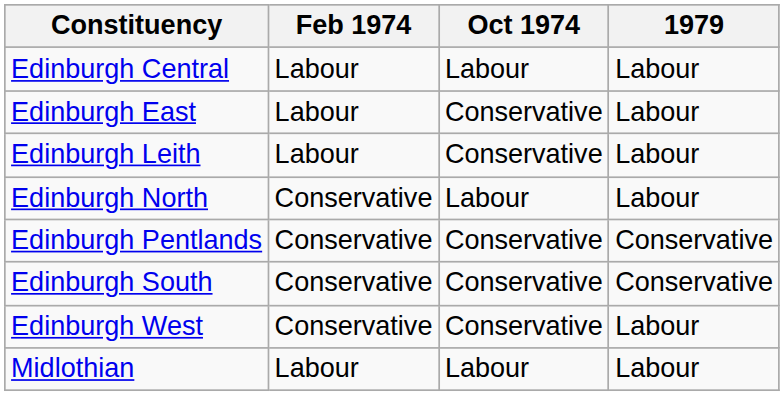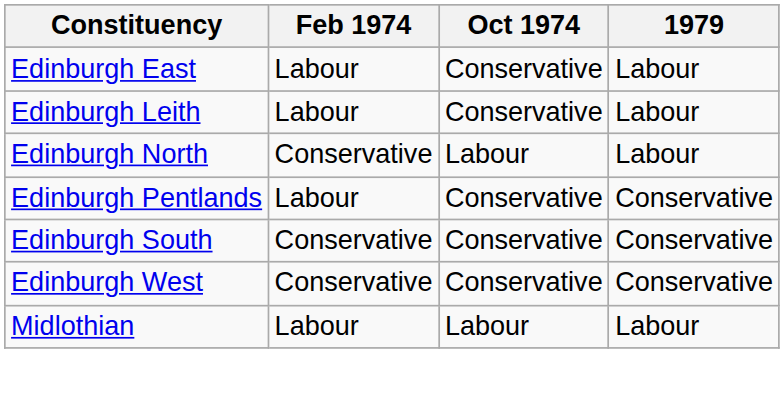 <table class="wikitable">
 <tr>
 <th>Constituency</th>
 <th>Feb 1974</th>
 <th>Oct 1974</th>
 <th>1979</th>
-</tr>
-<tr>
-<td><a href='#'>Edinburgh Central</a></td>
-<td bgcolor=>Labour</td>
-<td bgcolor=>Labour</td>
-<td bgcolor=>Labour</td>
 </tr>
 <tr>
 <td><a href='#'>Edinburgh East</a></td>
 <td bgcolor=>Labour</td>
 <td bgcolor=>Conservative</td>
 <td bgcolor=>Labour</td>
 </tr>
 <tr>
 <td><a href='#'>Edinburgh Leith</a></td>
 <td bgcolor=>Labour</td>
 <td bgcolor=>Conservative</td>
 <td bgcolor=>Labour</td>
 </tr>
 <tr>
 <td><a href='#'>Edinburgh North</a></td>
 <td bgcolor=>Conservative</td>
 <td bgcolor=>Labour</td>
 <td bgcolor=>Labour</td>
 </tr>
 <tr>
 <td><a href='#'>Edinburgh Pentlands</a></td>
-<td bgcolor=>Conservative</td>
+<td bgcolor=>Labour</td>
 <td bgcolor=>Conservative</td>
 <td bgcolor=>Conservative</td>
 </tr>
 <tr>
 <td><a href='#'>Edinburgh South</a></td>
 <td bgcolor=>Conservative</td>
 <td bgcolor=>Conservative</td>
 <td bgcolor=>Conservative</td>
 </tr>
 <tr>
 <td><a href='#'>Edinburgh West</a></td>
 <td bgcolor=>Conservative</td>
 <td bgcolor=>Conservative</td>
-<td bgcolor=>Labour</td>
+<td bgcolor=>Conservative</td>
 </tr>
 <tr>
 <td><a href='#'>Midlothian</a></td>
 <td bgcolor=>Labour</td>
 <td bgcolor=>Labour</td>
 <td bgcolor=>Labour</td>
 </tr>
 </table>
